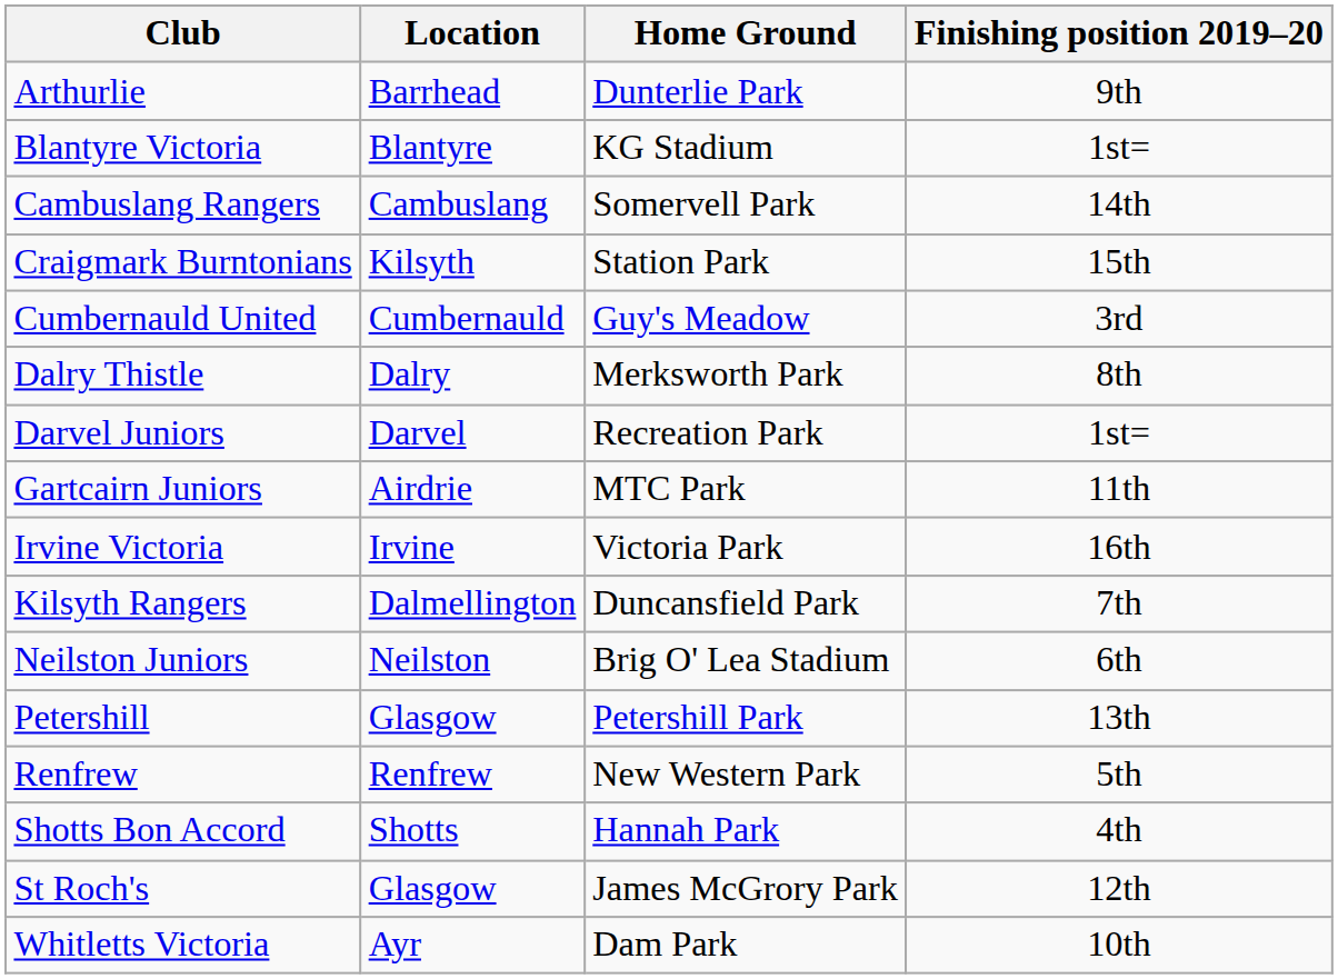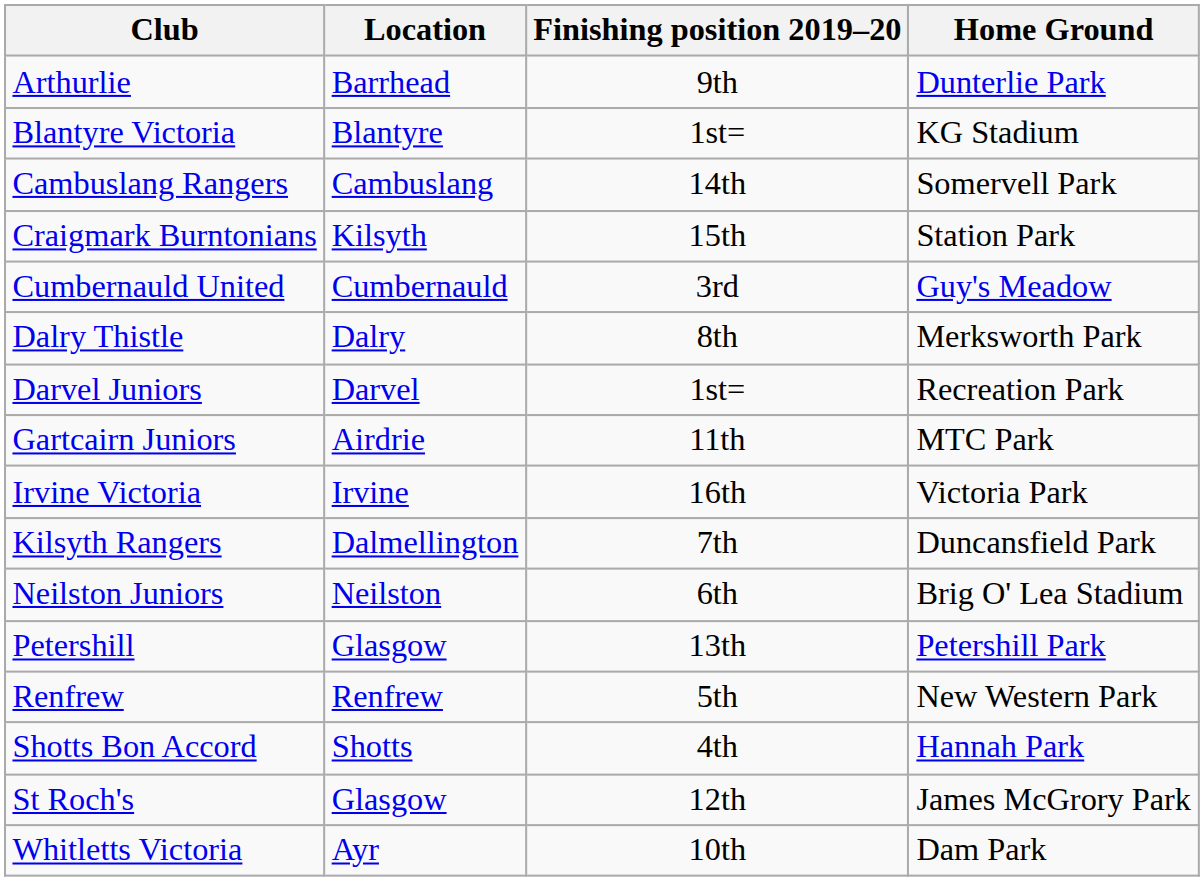 <table class="wikitable sortable" style="text-align:left;">
 <tr>
 <th>Club</th>
 <th>Location</th>
+<th>Finishing position 2019–20</th>
 <th>Home Ground</th>
-<th>Finishing position 2019–20</th>
 </tr>
 <tr>
 <td><a href='#'>Arthurlie</a></td>
 <td><a href='#'>Barrhead</a></td>
+<td style="text-align:center;">9th</td>
 <td><a href='#'>Dunterlie Park</a></td>
-<td style="text-align:center;">9th</td>
 </tr>
 <tr>
 <td><a href='#'>Blantyre Victoria</a></td>
 <td><a href='#'>Blantyre</a></td>
+<td style="text-align:center;">1st=</td>
 <td>KG Stadium</td>
-<td style="text-align:center;">1st=</td>
 </tr>
 <tr>
 <td><a href='#'>Cambuslang Rangers</a></td>
 <td><a href='#'>Cambuslang</a></td>
+<td style="text-align:center;">14th</td>
 <td>Somervell Park</td>
-<td style="text-align:center;">14th</td>
 </tr>
 <tr>
 <td><a href='#'>Craigmark Burntonians</a></td>
 <td><a href='#'>Kilsyth</a></td>
+<td style="text-align:center;">15th</td>
 <td>Station Park</td>
-<td style="text-align:center;">15th</td>
 </tr>
 <tr>
 <td><a href='#'>Cumbernauld United</a></td>
 <td><a href='#'>Cumbernauld</a></td>
+<td style="text-align:center;">3rd</td>
 <td><a href='#'>Guy's Meadow</a></td>
-<td style="text-align:center;">3rd</td>
 </tr>
 <tr>
 <td><a href='#'>Dalry Thistle</a></td>
 <td><a href='#'>Dalry</a></td>
+<td style="text-align:center;">8th</td>
 <td>Merksworth Park</td>
-<td style="text-align:center;">8th</td>
 </tr>
 <tr>
 <td><a href='#'>Darvel Juniors</a></td>
 <td><a href='#'>Darvel</a></td>
+<td style="text-align:center;">1st=</td>
 <td>Recreation Park</td>
-<td style="text-align:center;">1st=</td>
 </tr>
 <tr>
 <td><a href='#'>Gartcairn Juniors</a></td>
 <td><a href='#'>Airdrie</a></td>
+<td style="text-align:center;">11th</td>
 <td>MTC Park</td>
-<td style="text-align:center;">11th</td>
 </tr>
 <tr>
 <td><a href='#'>Irvine Victoria</a></td>
 <td><a href='#'>Irvine</a></td>
+<td style="text-align:center;">16th</td>
 <td>Victoria Park</td>
-<td style="text-align:center;">16th</td>
 </tr>
 <tr>
 <td><a href='#'>Kilsyth Rangers</a></td>
 <td><a href='#'>Dalmellington</a></td>
+<td style="text-align:center;">7th</td>
 <td>Duncansfield Park</td>
-<td style="text-align:center;">7th</td>
 </tr>
 <tr>
 <td><a href='#'>Neilston Juniors</a></td>
 <td><a href='#'>Neilston</a></td>
+<td style="text-align:center;">6th</td>
 <td>Brig O' Lea Stadium</td>
-<td style="text-align:center;">6th</td>
 </tr>
 <tr>
 <td><a href='#'>Petershill</a></td>
 <td><a href='#'>Glasgow</a></td>
+<td style="text-align:center;">13th</td>
 <td><a href='#'>Petershill Park</a></td>
-<td style="text-align:center;">13th</td>
 </tr>
 <tr>
 <td><a href='#'>Renfrew</a></td>
 <td><a href='#'>Renfrew</a></td>
+<td style="text-align:center;">5th</td>
 <td>New Western Park</td>
-<td style="text-align:center;">5th</td>
 </tr>
 <tr>
 <td><a href='#'>Shotts Bon Accord</a></td>
 <td><a href='#'>Shotts</a></td>
+<td style="text-align:center;">4th</td>
 <td><a href='#'>Hannah Park</a></td>
-<td style="text-align:center;">4th</td>
 </tr>
 <tr>
 <td><a href='#'>St Roch's</a></td>
 <td><a href='#'>Glasgow</a></td>
+<td style="text-align:center;">12th</td>
 <td>James McGrory Park</td>
-<td style="text-align:center;">12th</td>
 </tr>
 <tr>
 <td><a href='#'>Whitletts Victoria</a></td>
 <td><a href='#'>Ayr</a></td>
+<td style="text-align:center;">10th</td>
 <td>Dam Park</td>
-<td style="text-align:center;">10th</td>
 </tr>
 </table>
